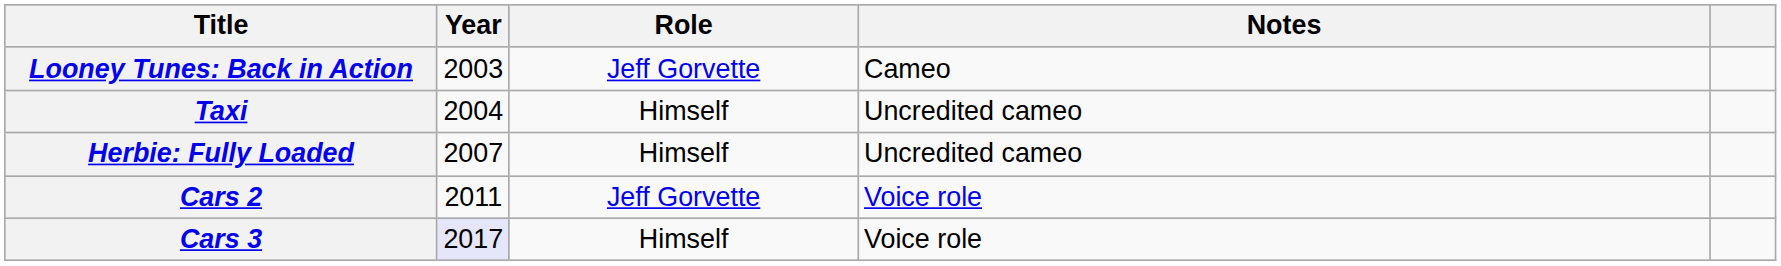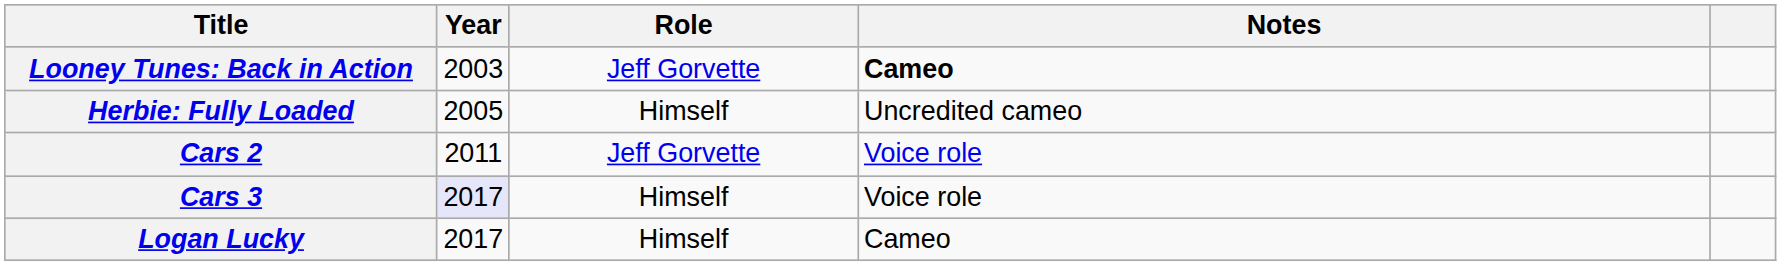 <table class="wikitable sortable plainrowheaders" style="text-align:center;">
 <tr>
 <th scope="col" style="width:250px;">Title</th>
 <th scope="col" style="width:5px;">Year</th>
 <th scope="col" style="width:200px;">Role</th>
 <th scope="col" style="width:500px;" class="unsortable">Notes</th>
 <th scope="col" style="width: 2em;" class="unsortable"></th>
 </tr>
 <tr>
 <th scope=row><em><a href='#'>Looney Tunes: Back in Action</a></em></th>
 <td>2003</td>
 <td><a href='#'>Jeff Gorvette</a></td>
-<td style="text-align:left;">Cameo</td>
-<td></td>
-</tr>
-<tr>
-<th scope=row><em><a href='#'>Taxi</a></em></th>
-<td>2004</td>
-<td>Himself</td>
-<td style="text-align:left;">Uncredited cameo</td>
+<td style="text-align:left;"><strong>Cameo</strong></td>
 <td></td>
 </tr>
 <tr>
 <th scope=row><em><a href='#'>Herbie: Fully Loaded</a></em></th>
-<td>2007</td>
+<td>2005</td>
 <td>Himself</td>
 <td style="text-align:left;">Uncredited cameo</td>
 <td></td>
 </tr>
 <tr>
 <th scope=row><em><a href='#'>Cars 2</a></em></th>
 <td>2011</td>
 <td><a href='#'>Jeff Gorvette</a></td>
 <td style="text-align:left;"><a href='#'>Voice role</a></td>
 <td></td>
 </tr>
 <tr>
 <th scope=row><em><a href='#'>Cars 3</a></em></th>
 <td style="background: lavender;">2017</td>
 <td>Himself</td>
 <td style="text-align:left;">Voice role</td>
 <td></td>
 </tr>
+<tr>
+<th scope=row><em><a href='#'>Logan Lucky</a></em></th>
+<td>2017</td>
+<td>Himself</td>
+<td style="text-align:left;">Cameo</td>
+<td></td>
+</tr>
 </table>
